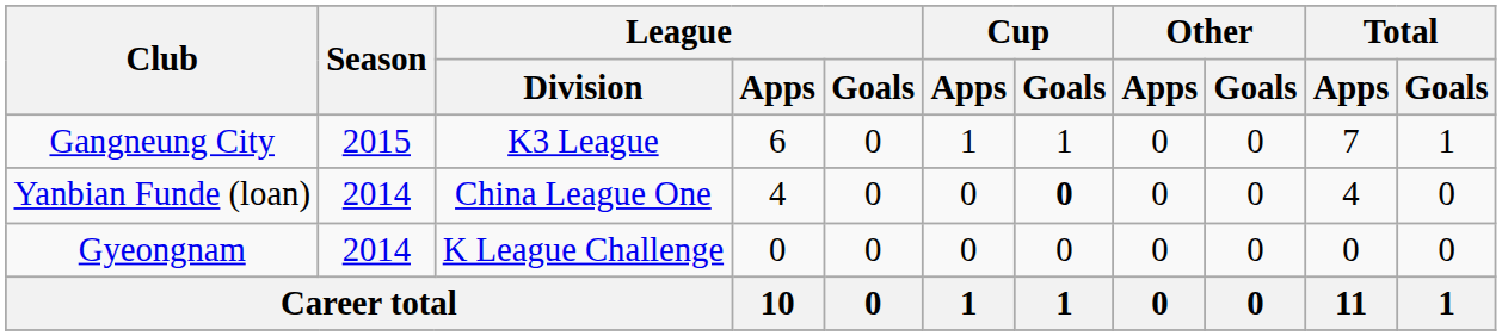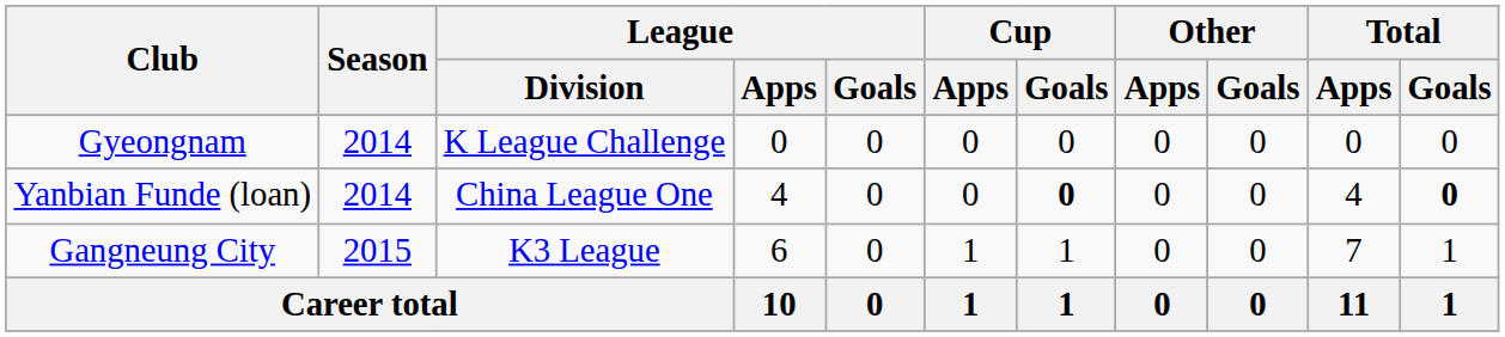 <table class="wikitable" style="text-align: center">
 <tr>
 <th rowspan="2">Club</th>
 <th rowspan="2">Season</th>
 <th colspan="3">League</th>
 <th colspan="2">Cup</th>
 <th colspan="2">Other</th>
 <th colspan="2">Total</th>
 </tr>
 <tr>
 <th>Division</th>
 <th>Apps</th>
 <th>Goals</th>
 <th>Apps</th>
 <th>Goals</th>
 <th>Apps</th>
 <th>Goals</th>
 <th>Apps</th>
 <th>Goals</th>
 </tr>
 <tr>
+<td><a href='#'>Gyeongnam</a></td>
+<td><a href='#'>2014</a></td>
+<td><a href='#'>K League Challenge</a></td>
+<td>0</td>
+<td>0</td>
+<td>0</td>
+<td>0</td>
+<td>0</td>
+<td>0</td>
+<td>0</td>
+<td>0</td>
+</tr>
+<tr>
+<td><a href='#'>Yanbian Funde</a> (loan)</td>
+<td><a href='#'>2014</a></td>
+<td><a href='#'>China League One</a></td>
+<td>4</td>
+<td>0</td>
+<td>0</td>
+<td><strong>0</strong></td>
+<td>0</td>
+<td>0</td>
+<td>4</td>
+<td><strong>0</strong></td>
+</tr>
+<tr>
 <td><a href='#'>Gangneung City</a></td>
 <td><a href='#'>2015</a></td>
 <td><a href='#'>K3 League</a></td>
 <td>6</td>
 <td>0</td>
 <td>1</td>
 <td>1</td>
 <td>0</td>
 <td>0</td>
 <td>7</td>
 <td>1</td>
 </tr>
 <tr>
-<td><a href='#'>Yanbian Funde</a> (loan)</td>
-<td><a href='#'>2014</a></td>
-<td><a href='#'>China League One</a></td>
-<td>4</td>
-<td>0</td>
-<td>0</td>
-<td><strong>0</strong></td>
-<td>0</td>
-<td>0</td>
-<td>4</td>
-<td>0</td>
-</tr>
-<tr>
-<td><a href='#'>Gyeongnam</a></td>
-<td><a href='#'>2014</a></td>
-<td><a href='#'>K League Challenge</a></td>
-<td>0</td>
-<td>0</td>
-<td>0</td>
-<td>0</td>
-<td>0</td>
-<td>0</td>
-<td>0</td>
-<td>0</td>
-</tr>
-<tr>
 <th colspan=3>Career total</th>
 <th>10</th>
 <th>0</th>
 <th>1</th>
 <th>1</th>
 <th>0</th>
 <th>0</th>
 <th>11</th>
 <th>1</th>
 </tr>
 </table>
